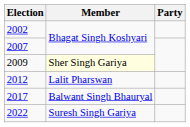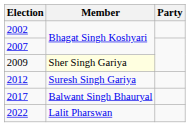 <table class="wikitable sortable">
 <tr>
 <th>Election</th>
 <th>Member</th>
 <th colspan=2>Party</th>
 </tr>
 <tr>
 <td><a href='#'>2002</a></td>
 <td rowspan=2><a href='#'>Bhagat Singh Koshyari</a></td>
 <td></td>
 </tr>
 <tr>
 <td><a href='#'>2007</a></td>
 </tr>
 <tr>
 <td ^2009 Uttarakhand Legislative Assembly election bypoll>2009</td>
 <td style="background: lightyellow;">Sher Singh Gariya</td>
 </tr>
 <tr>
 <td><a href='#'>2012</a></td>
-<td><a href='#'>Lalit Pharswan</a></td>
+<td><a href='#'>Suresh Singh Gariya</a></td>
 <td></td>
 </tr>
 <tr>
 <td><a href='#'>2017</a></td>
 <td><a href='#'>Balwant Singh Bhauryal</a></td>
 <td></td>
 </tr>
 <tr>
 <td><a href='#'>2022</a></td>
-<td><a href='#'>Suresh Singh Gariya</a></td>
+<td><a href='#'>Lalit Pharswan</a></td>
 </tr>
 </table>
